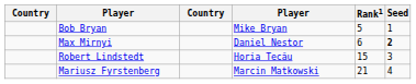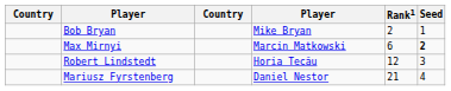 <table class="sortable wikitable">
 <tr>
 <th width="70">Country</th>
 <th width="175">Player</th>
 <th width="70">Country</th>
 <th width="175">Player</th>
 <th>Rank<sup>1</sup></th>
 <th>Seed</th>
 </tr>
 <tr>
 <td></td>
 <td><a href='#'>Bob Bryan</a></td>
 <td></td>
 <td><a href='#'>Mike Bryan</a></td>
-<td>5</td>
+<td>2</td>
 <td>1</td>
 </tr>
 <tr>
 <td></td>
 <td><a href='#'>Max Mirnyi</a></td>
 <td></td>
-<td><a href='#'>Daniel Nestor</a></td>
+<td><a href='#'>Marcin Matkowski</a></td>
 <td>6</td>
 <td><strong>2</strong></td>
 </tr>
 <tr>
 <td></td>
 <td><a href='#'>Robert Lindstedt</a></td>
 <td></td>
 <td><a href='#'>Horia Tecău</a></td>
-<td>15</td>
+<td>12</td>
 <td>3</td>
 </tr>
 <tr>
 <td></td>
 <td><a href='#'>Mariusz Fyrstenberg</a></td>
 <td></td>
-<td><a href='#'>Marcin Matkowski</a></td>
+<td><a href='#'>Daniel Nestor</a></td>
 <td>21</td>
 <td>4</td>
 </tr>
 </table>
